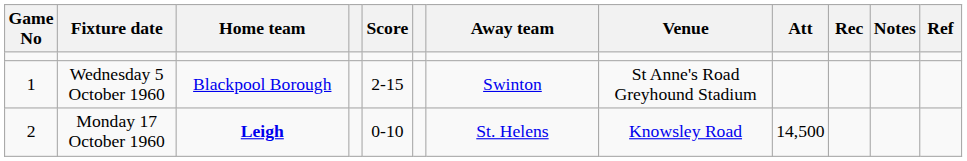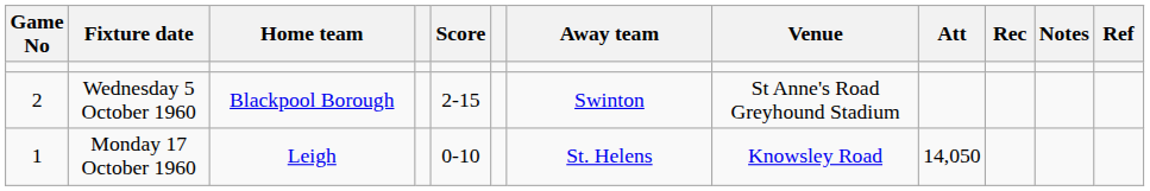 <table class="wikitable" style="text-align:center;">
 <tr>
 <th width=20 abbr="No">Game No</th>
 <th width=100 abbr="Date">Fixture date</th>
 <th width=150 abbr="Home team">Home team</th>
 <th width=5 abbr="space"></th>
 <th width=20 abbr="Score">Score</th>
 <th width=5 abbr="space"></th>
 <th width=150 abbr="Away team">Away team</th>
 <th width=150 abbr="Venue">Venue</th>
 <th width=30 abbr="Att">Att</th>
 <th width=30 abbr="Rec">Rec</th>
 <th width=20 abbr="Notes">Notes</th>
 <th width=30 abbr="Ref">Ref</th>
 </tr>
 <tr>
 <td></td>
 <td></td>
 <td></td>
 <td></td>
 <td></td>
 <td></td>
 <td></td>
 <td></td>
 <td></td>
 <td></td>
 <td></td>
 </tr>
 <tr>
-<td>1</td>
+<td>2</td>
 <td>Wednesday 5 October 1960</td>
 <td><a href='#'>Blackpool Borough</a></td>
 <td></td>
 <td>2-15</td>
 <td></td>
 <td><a href='#'>Swinton</a></td>
 <td>St Anne's Road Greyhound Stadium</td>
 <td></td>
 <td></td>
 <td></td>
 <td></td>
 </tr>
 <tr>
-<td>2</td>
+<td>1</td>
 <td>Monday 17 October 1960</td>
-<td><strong><a href='#'>Leigh</a></strong></td>
+<td><a href='#'>Leigh</a></td>
 <td></td>
 <td>0-10</td>
 <td></td>
 <td><a href='#'>St. Helens</a></td>
 <td><a href='#'>Knowsley Road</a></td>
-<td>14,500</td>
+<td>14,050</td>
 <td></td>
 <td></td>
 <td></td>
 </tr>
 </table>
